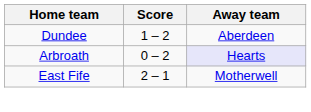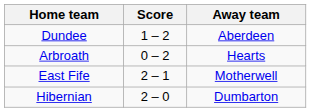 <table class="wikitable" style="text-align: center">
 <tr>
 <th width=140>Home team</th>
 <th width=70>Score</th>
 <th width=140>Away team</th>
 </tr>
 <tr>
 <td><a href='#'>Dundee</a></td>
 <td>1 – 2</td>
 <td><a href='#'>Aberdeen</a></td>
 </tr>
 <tr>
 <td><a href='#'>Arbroath</a></td>
 <td>0 – 2</td>
-<td style="background: lavender;"><a href='#'>Hearts</a></td>
+<td><a href='#'>Hearts</a></td>
 </tr>
 <tr>
 <td><a href='#'>East Fife</a></td>
 <td>2 – 1</td>
 <td><a href='#'>Motherwell</a></td>
 </tr>
+<tr>
+<td><a href='#'>Hibernian</a></td>
+<td>2 – 0</td>
+<td><a href='#'>Dumbarton</a></td>
+</tr>
 </table>
